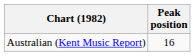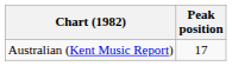 <table class="wikitable">
 <tr>
 <th>Chart (1982)</th>
 <th>Peak<br>position</th>
 </tr>
 <tr>
 <td>Australian (<a href='#'>Kent Music Report</a>)</td>
-<td align="center">16</td>
+<td align="center">17</td>
 </tr>
 </table>
